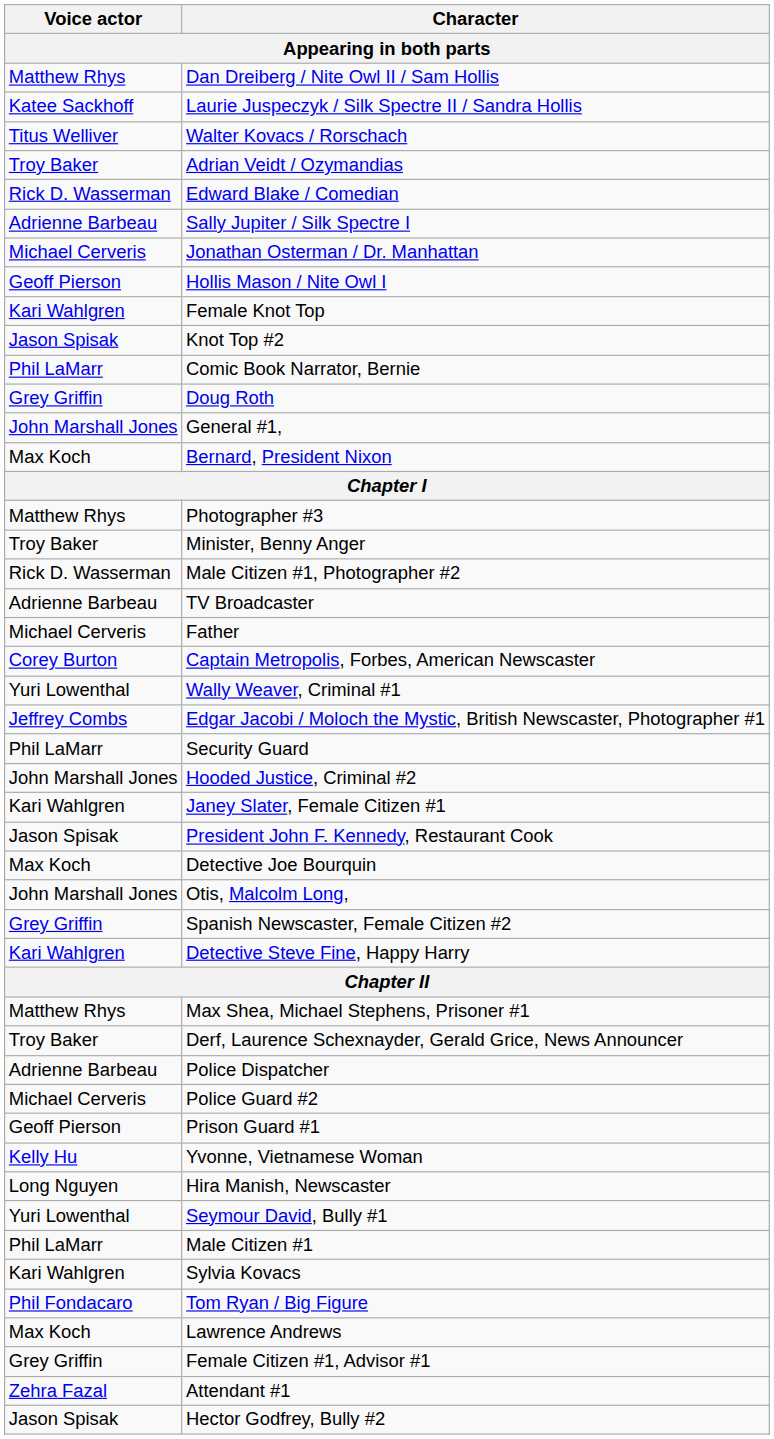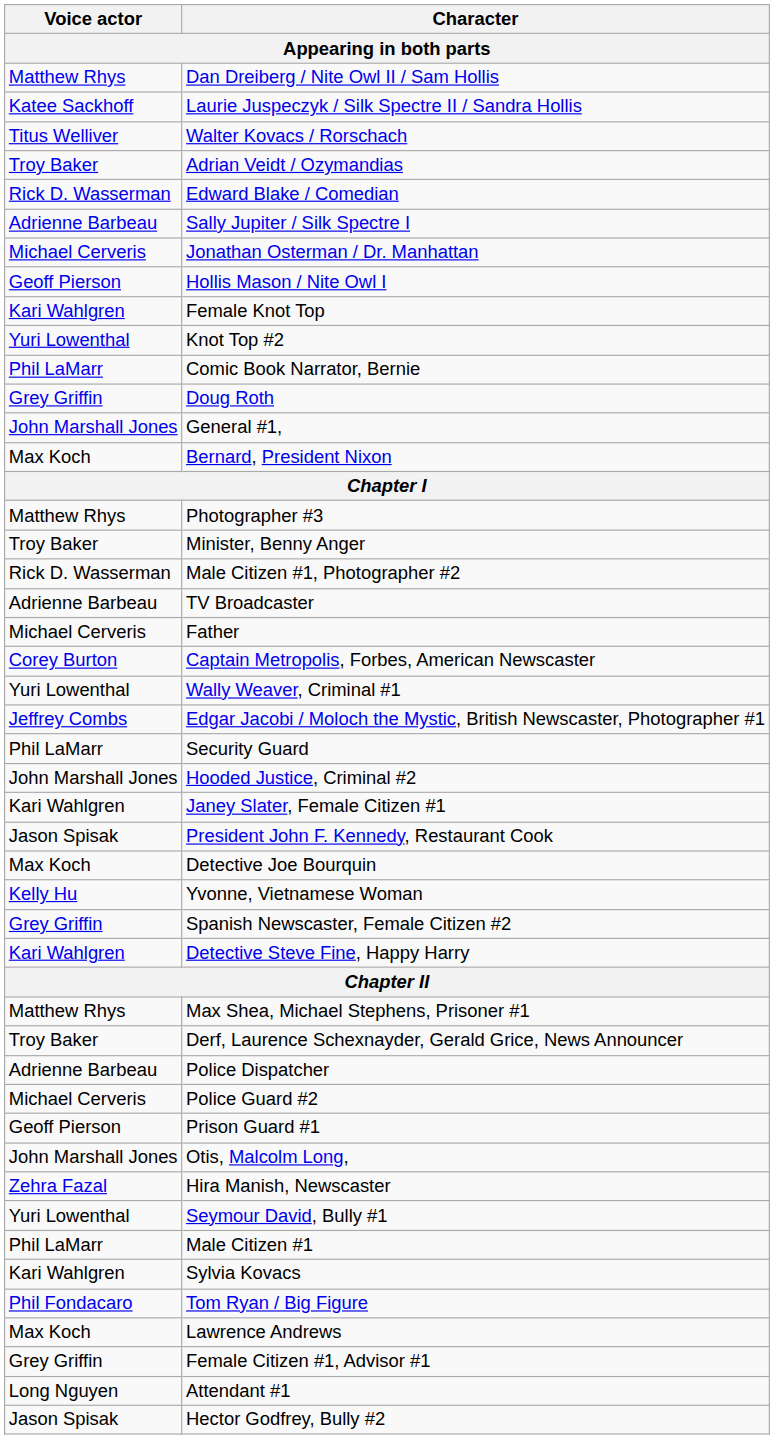 <table class="wikitable sortable">
 <tr>
 <th>Voice actor</th>
 <th>Character</th>
 </tr>
 <tr>
 <th colspan="2">Appearing in both parts</th>
 </tr>
 <tr>
 <td><a href='#'>Matthew Rhys</a></td>
 <td><a href='#'>Dan Dreiberg / Nite Owl II / Sam Hollis</a></td>
 </tr>
 <tr>
 <td><a href='#'>Katee Sackhoff</a></td>
 <td><a href='#'>Laurie Juspeczyk / Silk Spectre II / Sandra Hollis</a></td>
 </tr>
 <tr>
 <td><a href='#'>Titus Welliver</a></td>
 <td><a href='#'>Walter Kovacs / Rorschach</a></td>
 </tr>
 <tr>
 <td><a href='#'>Troy Baker</a></td>
 <td><a href='#'>Adrian Veidt / Ozymandias</a></td>
 </tr>
 <tr>
 <td><a href='#'>Rick D. Wasserman</a></td>
 <td><a href='#'>Edward Blake / Comedian</a></td>
 </tr>
 <tr>
 <td><a href='#'>Adrienne Barbeau</a></td>
 <td><a href='#'>Sally Jupiter / Silk Spectre I</a></td>
 </tr>
 <tr>
 <td><a href='#'>Michael Cerveris</a></td>
 <td><a href='#'>Jonathan Osterman / Dr. Manhattan</a></td>
 </tr>
 <tr>
 <td><a href='#'>Geoff Pierson</a></td>
 <td><a href='#'>Hollis Mason / Nite Owl I</a></td>
 </tr>
 <tr>
 <td><a href='#'>Kari Wahlgren</a></td>
 <td>Female Knot Top</td>
 </tr>
 <tr>
-<td><a href='#'>Jason Spisak</a></td>
+<td><a href='#'>Yuri Lowenthal</a></td>
 <td>Knot Top #2</td>
 </tr>
 <tr>
 <td><a href='#'>Phil LaMarr</a></td>
 <td>Comic Book Narrator, Bernie</td>
 </tr>
 <tr>
 <td><a href='#'>Grey Griffin</a></td>
 <td><a href='#'>Doug Roth</a></td>
 </tr>
 <tr>
 <td><a href='#'>John Marshall Jones</a></td>
 <td>General #1,</td>
 </tr>
 <tr>
 <td>Max Koch</td>
 <td><a href='#'>Bernard</a>, <a href='#'>President Nixon</a></td>
 </tr>
 <tr>
 <th colspan="2"><em>Chapter I</em></th>
 </tr>
 <tr>
 <td>Matthew Rhys</td>
 <td>Photographer #3</td>
 </tr>
 <tr>
 <td>Troy Baker</td>
 <td>Minister, Benny Anger</td>
 </tr>
 <tr>
 <td>Rick D. Wasserman</td>
 <td>Male Citizen #1, Photographer #2</td>
 </tr>
 <tr>
 <td>Adrienne Barbeau</td>
 <td>TV Broadcaster</td>
 </tr>
 <tr>
 <td>Michael Cerveris</td>
 <td>Father</td>
 </tr>
 <tr>
 <td><a href='#'>Corey Burton</a></td>
 <td><a href='#'>Captain Metropolis</a>, Forbes, American Newscaster</td>
 </tr>
 <tr>
 <td>Yuri Lowenthal</td>
 <td><a href='#'>Wally Weaver</a>, Criminal #1</td>
 </tr>
 <tr>
 <td><a href='#'>Jeffrey Combs</a></td>
 <td><a href='#'>Edgar Jacobi / Moloch the Mystic</a>, British Newscaster, Photographer #1</td>
 </tr>
 <tr>
 <td>Phil LaMarr</td>
 <td>Security Guard</td>
 </tr>
 <tr>
 <td>John Marshall Jones</td>
 <td><a href='#'>Hooded Justice</a>, Criminal #2</td>
 </tr>
 <tr>
 <td>Kari Wahlgren</td>
 <td><a href='#'>Janey Slater</a>,  Female Citizen #1</td>
 </tr>
 <tr>
 <td>Jason Spisak</td>
 <td><a href='#'>President John F. Kennedy</a>, Restaurant Cook</td>
 </tr>
 <tr>
 <td>Max Koch</td>
 <td>Detective Joe Bourquin</td>
 </tr>
 <tr>
-<td>John Marshall Jones</td>
-<td>Otis, <a href='#'>Malcolm Long</a>,</td>
+<td><a href='#'>Kelly Hu</a></td>
+<td>Yvonne, Vietnamese Woman</td>
 </tr>
 <tr>
 <td><a href='#'>Grey Griffin</a></td>
 <td>Spanish Newscaster, Female Citizen #2</td>
 </tr>
 <tr>
 <td><a href='#'>Kari Wahlgren</a></td>
 <td><a href='#'>Detective Steve Fine</a>, Happy Harry</td>
 </tr>
 <tr>
 <th colspan="2"><em>Chapter II</em></th>
 </tr>
 <tr>
 <td>Matthew Rhys</td>
 <td>Max Shea, Michael Stephens, Prisoner #1</td>
 </tr>
 <tr>
 <td>Troy Baker</td>
 <td>Derf, Laurence Schexnayder, Gerald Grice, News Announcer</td>
 </tr>
 <tr>
 <td>Adrienne Barbeau</td>
 <td>Police Dispatcher</td>
 </tr>
 <tr>
 <td>Michael Cerveris</td>
 <td>Police Guard #2</td>
 </tr>
 <tr>
 <td>Geoff Pierson</td>
 <td>Prison Guard #1</td>
 </tr>
 <tr>
-<td><a href='#'>Kelly Hu</a></td>
-<td>Yvonne, Vietnamese Woman</td>
+<td>John Marshall Jones</td>
+<td>Otis, <a href='#'>Malcolm Long</a>,</td>
 </tr>
 <tr>
-<td>Long Nguyen</td>
+<td><a href='#'>Zehra Fazal</a></td>
 <td>Hira Manish, Newscaster</td>
 </tr>
 <tr>
 <td>Yuri Lowenthal</td>
 <td><a href='#'>Seymour David</a>, Bully #1</td>
 </tr>
 <tr>
 <td>Phil LaMarr</td>
 <td>Male Citizen #1</td>
 </tr>
 <tr>
 <td>Kari Wahlgren</td>
 <td>Sylvia Kovacs</td>
 </tr>
 <tr>
 <td><a href='#'>Phil Fondacaro</a></td>
 <td><a href='#'>Tom Ryan / Big Figure</a></td>
 </tr>
 <tr>
 <td>Max Koch</td>
 <td>Lawrence Andrews</td>
 </tr>
 <tr>
 <td>Grey Griffin</td>
 <td>Female Citizen #1, Advisor #1</td>
 </tr>
 <tr>
-<td><a href='#'>Zehra Fazal</a></td>
+<td>Long Nguyen</td>
 <td>Attendant #1</td>
 </tr>
 <tr>
 <td>Jason Spisak</td>
 <td>Hector Godfrey, Bully #2</td>
 </tr>
 </table>
